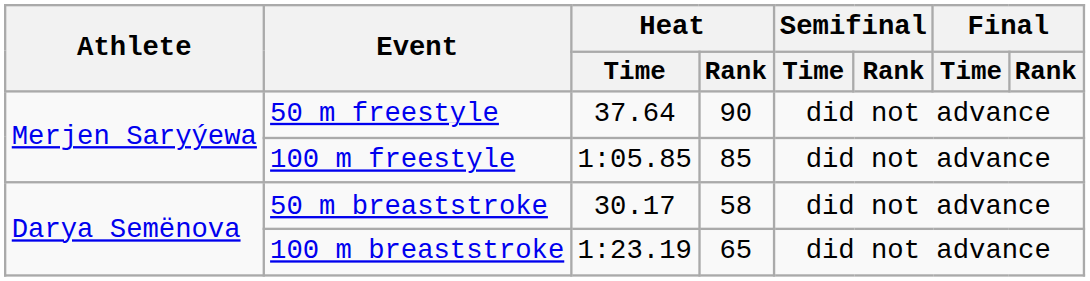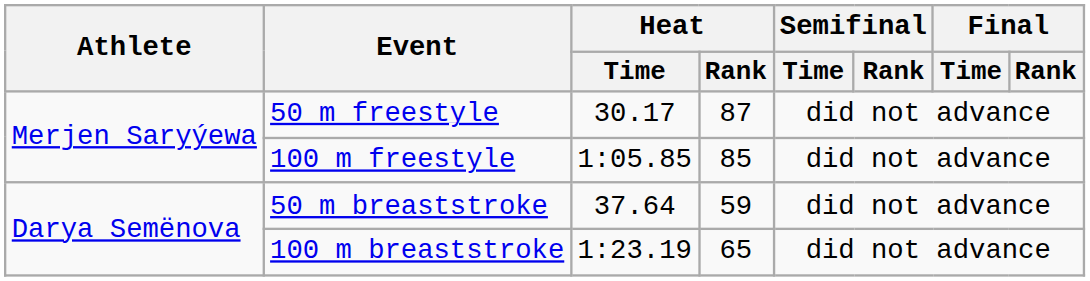 <table class=wikitable style="font-size:90%">
 <tr>
 <th rowspan="2">Athlete</th>
 <th rowspan="2">Event</th>
 <th colspan="2">Heat</th>
 <th colspan="2">Semifinal</th>
 <th colspan="2">Final</th>
 </tr>
 <tr style="font-size:95%">
 <th>Time</th>
 <th>Rank</th>
 <th>Time</th>
 <th>Rank</th>
 <th>Time</th>
 <th>Rank</th>
 </tr>
 <tr align=center>
 <td align=left rowspan=2><a href='#'>Merjen Saryýewa</a></td>
 <td align=left><a href='#'>50 m freestyle</a></td>
-<td>37.64</td>
-<td>90</td>
+<td>30.17</td>
+<td>87</td>
 <td colspan=4>did not advance</td>
 </tr>
 <tr align=center>
 <td align=left><a href='#'>100 m freestyle</a></td>
 <td>1:05.85</td>
 <td>85</td>
 <td colspan=4>did not advance</td>
 </tr>
 <tr align=center>
 <td align=left rowspan=2><a href='#'>Darya Semënova</a></td>
 <td align=left><a href='#'>50 m breaststroke</a></td>
-<td>30.17</td>
-<td>58</td>
+<td>37.64</td>
+<td>59</td>
 <td colspan=4>did not advance</td>
 </tr>
 <tr align=center>
 <td align=left><a href='#'>100 m breaststroke</a></td>
 <td>1:23.19</td>
 <td>65</td>
 <td colspan=4>did not advance</td>
 </tr>
 </table>
